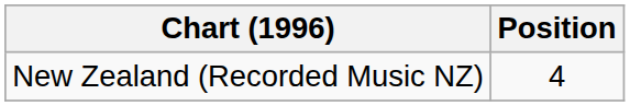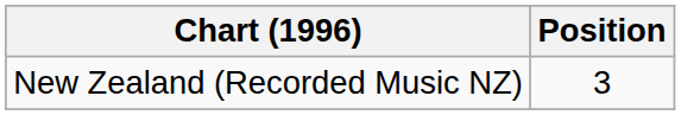 <table class="wikitable sortable">
 <tr>
 <th>Chart (1996)</th>
 <th>Position</th>
 </tr>
 <tr>
 <td align="left">New Zealand (Recorded Music NZ)</td>
-<td align="center">4</td>
+<td align="center">3</td>
 </tr>
 </table>
